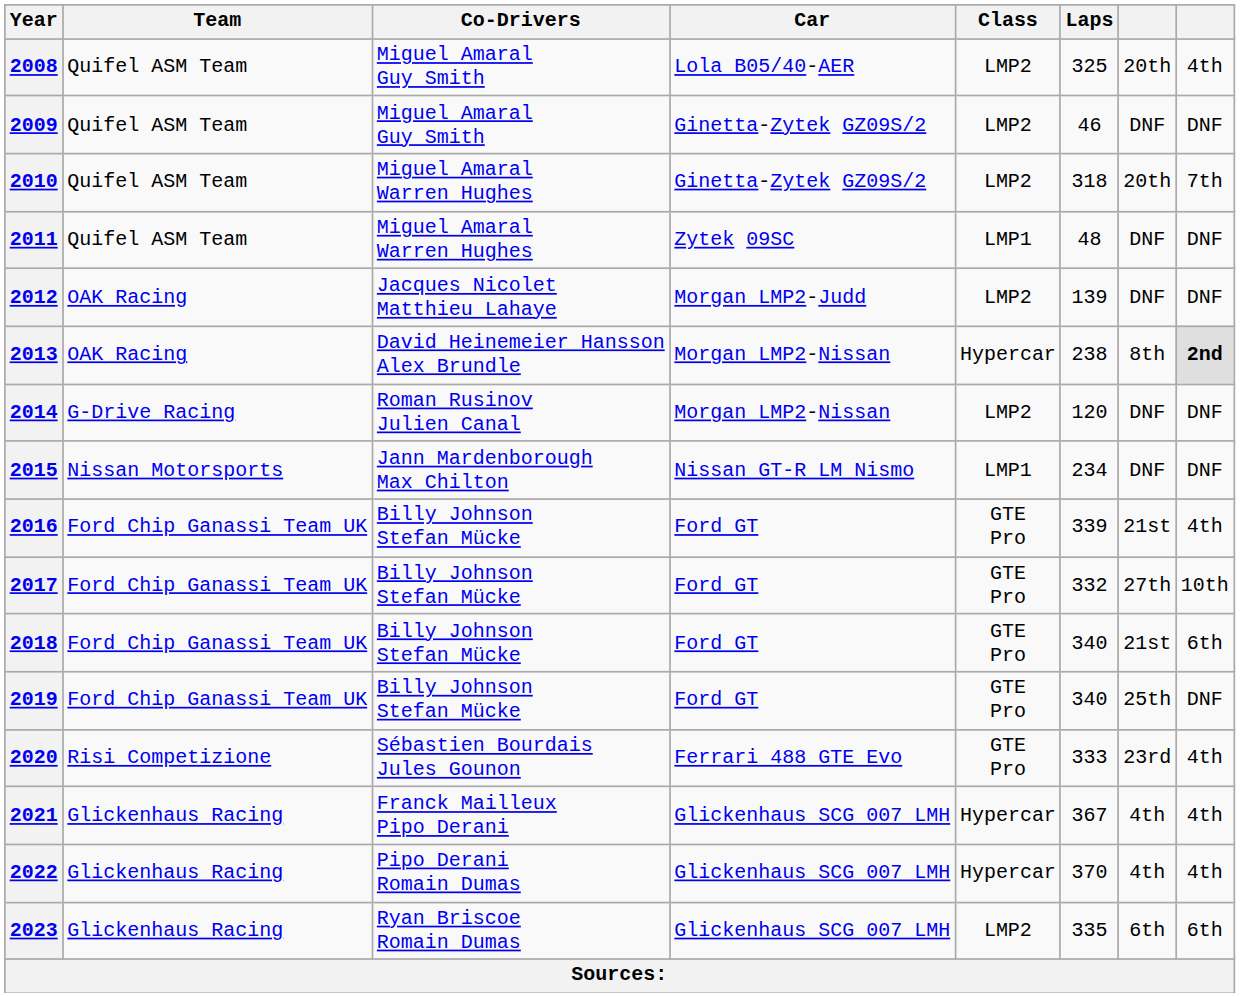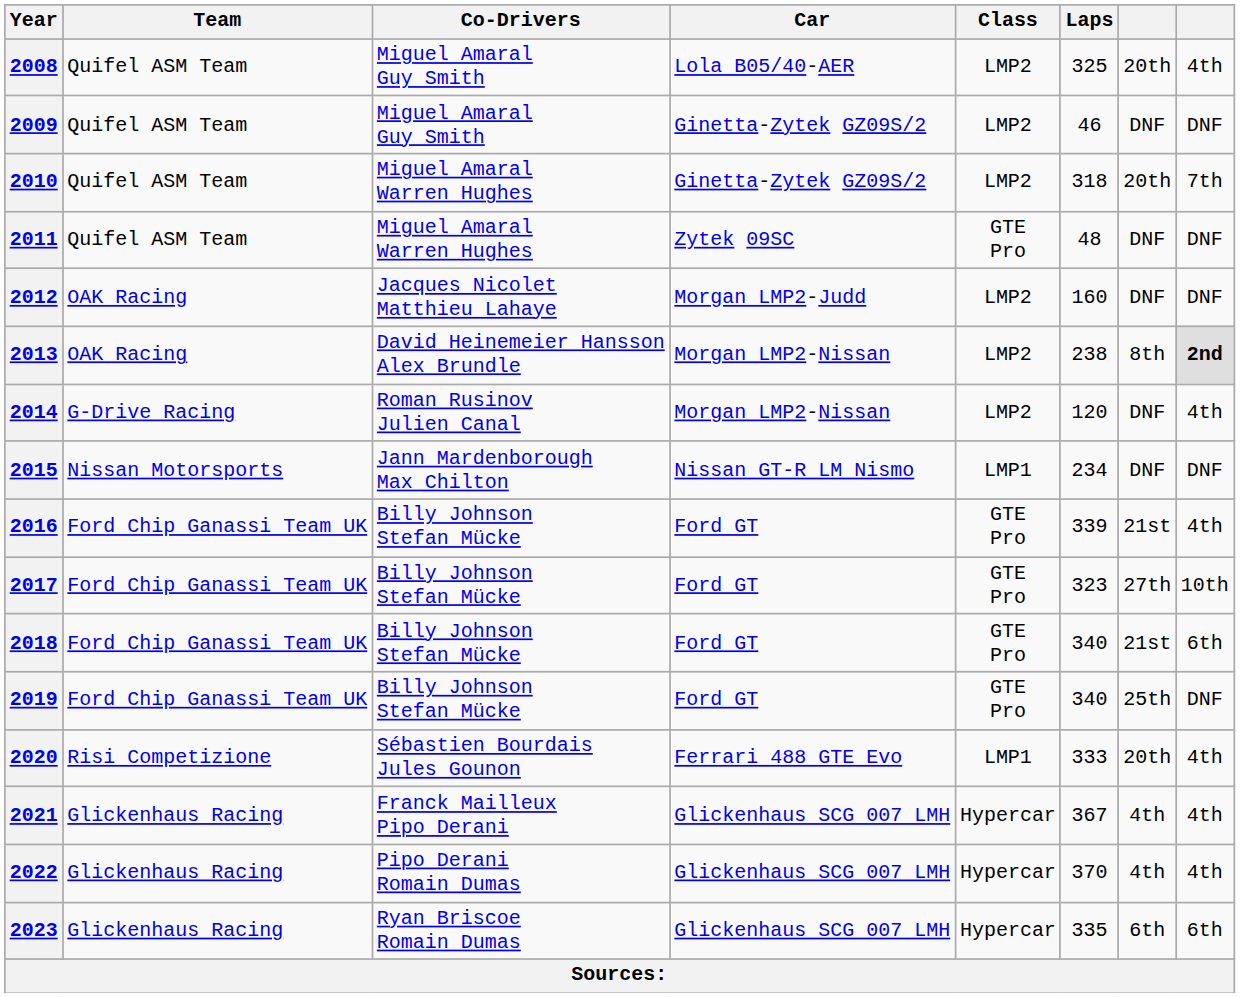 <table class="wikitable" style="text-align:center; font-size:90%">
 <tr>
 <th>Year</th>
 <th>Team</th>
 <th>Co-Drivers</th>
 <th>Car</th>
 <th>Class</th>
 <th>Laps</th>
 <th></th>
 <th></th>
 </tr>
 <tr>
 <th><a href='#'>2008</a></th>
 <td align="left"> Quifel ASM Team</td>
 <td align="left"> <a href='#'>Miguel Amaral</a><br> <a href='#'>Guy Smith</a></td>
 <td align="left"><a href='#'>Lola B05/40</a>-<a href='#'>AER</a></td>
 <td>LMP2</td>
 <td>325</td>
 <td>20th</td>
 <td>4th</td>
 </tr>
 <tr>
 <th><a href='#'>2009</a></th>
 <td align="left"> Quifel ASM Team</td>
 <td align="left"> <a href='#'>Miguel Amaral</a><br> <a href='#'>Guy Smith</a></td>
 <td align="left"><a href='#'>Ginetta</a>-<a href='#'>Zytek</a> <a href='#'>GZ09S/2</a></td>
 <td>LMP2</td>
 <td>46</td>
 <td>DNF</td>
 <td>DNF</td>
 </tr>
 <tr>
 <th><a href='#'>2010</a></th>
 <td align="left"> Quifel ASM Team</td>
 <td align="left"> <a href='#'>Miguel Amaral</a><br> <a href='#'>Warren Hughes</a></td>
 <td align="left"><a href='#'>Ginetta</a>-<a href='#'>Zytek</a> <a href='#'>GZ09S/2</a></td>
 <td>LMP2</td>
 <td>318</td>
 <td>20th</td>
 <td>7th</td>
 </tr>
 <tr>
 <th><a href='#'>2011</a></th>
 <td align="left"> Quifel ASM Team</td>
 <td align="left"> <a href='#'>Miguel Amaral</a><br> <a href='#'>Warren Hughes</a></td>
 <td align="left"><a href='#'>Zytek</a> <a href='#'>09SC</a></td>
-<td>LMP1</td>
+<td>GTE<br>Pro</td>
 <td>48</td>
 <td>DNF</td>
 <td>DNF</td>
 </tr>
 <tr>
 <th><a href='#'>2012</a></th>
 <td align="left"> <a href='#'>OAK Racing</a></td>
 <td align="left"> <a href='#'>Jacques Nicolet</a><br> <a href='#'>Matthieu Lahaye</a></td>
 <td align="left"><a href='#'>Morgan LMP2</a>-<a href='#'>Judd</a></td>
 <td>LMP2</td>
-<td>139</td>
+<td>160</td>
 <td>DNF</td>
 <td>DNF</td>
 </tr>
 <tr>
 <th><a href='#'>2013</a></th>
 <td align="left"> <a href='#'>OAK Racing</a></td>
 <td align="left" nowrap> <a href='#'>David Heinemeier Hansson</a><br> <a href='#'>Alex Brundle</a></td>
 <td align="left"><a href='#'>Morgan LMP2</a>-<a href='#'>Nissan</a></td>
-<td>Hypercar</td>
+<td>LMP2</td>
 <td>238</td>
 <td>8th</td>
 <td style="background:#DFDFDF;"><strong>2nd</strong></td>
 </tr>
 <tr>
 <th><a href='#'>2014</a></th>
 <td align="left"> <a href='#'>G-Drive Racing</a></td>
 <td align="left"> <a href='#'>Roman Rusinov</a><br> <a href='#'>Julien Canal</a></td>
 <td align="left"><a href='#'>Morgan LMP2</a>-<a href='#'>Nissan</a></td>
 <td>LMP2</td>
 <td>120</td>
 <td>DNF</td>
-<td>DNF</td>
+<td>4th</td>
 </tr>
 <tr>
 <th><a href='#'>2015</a></th>
 <td align="left"> <a href='#'>Nissan Motorsports</a></td>
 <td align="left"> <a href='#'>Jann Mardenborough</a><br> <a href='#'>Max Chilton</a></td>
 <td align="left"><a href='#'>Nissan GT-R LM Nismo</a></td>
 <td>LMP1</td>
 <td>234</td>
 <td>DNF</td>
 <td>DNF</td>
 </tr>
 <tr>
 <th><a href='#'>2016</a></th>
 <td align="left" nowrap> <a href='#'>Ford Chip Ganassi Team UK</a></td>
 <td align="left"> <a href='#'>Billy Johnson</a><br> <a href='#'>Stefan Mücke</a></td>
 <td align="left"><a href='#'>Ford GT</a></td>
 <td>GTE<br>Pro</td>
 <td>339</td>
 <td>21st</td>
 <td>4th</td>
 </tr>
 <tr>
 <th><a href='#'>2017</a></th>
 <td align="left"> <a href='#'>Ford Chip Ganassi Team UK</a></td>
 <td align="left"> <a href='#'>Billy Johnson</a><br> <a href='#'>Stefan Mücke</a></td>
 <td align="left"><a href='#'>Ford GT</a></td>
 <td>GTE<br>Pro</td>
-<td>332</td>
+<td>323</td>
 <td>27th</td>
 <td>10th</td>
 </tr>
 <tr>
 <th><a href='#'>2018</a></th>
 <td align="left"> <a href='#'>Ford Chip Ganassi Team UK</a></td>
 <td align="left"> <a href='#'>Billy Johnson</a><br> <a href='#'>Stefan Mücke</a></td>
 <td align="left"><a href='#'>Ford GT</a></td>
 <td>GTE<br>Pro</td>
 <td>340</td>
 <td>21st</td>
 <td>6th</td>
 </tr>
 <tr>
 <th><a href='#'>2019</a></th>
 <td align="left"> <a href='#'>Ford Chip Ganassi Team UK</a></td>
 <td align="left"> <a href='#'>Billy Johnson</a><br> <a href='#'>Stefan Mücke</a></td>
 <td align="left"><a href='#'>Ford GT</a></td>
 <td>GTE<br>Pro</td>
 <td>340</td>
 <td>25th</td>
 <td>DNF</td>
 </tr>
 <tr>
 <th><a href='#'>2020</a></th>
 <td align="left"> <a href='#'>Risi Competizione</a></td>
 <td align="left"> <a href='#'>Sébastien Bourdais</a><br> <a href='#'>Jules Gounon</a></td>
 <td align="left"><a href='#'>Ferrari 488 GTE Evo</a></td>
-<td>GTE<br>Pro</td>
+<td>LMP1</td>
 <td>333</td>
-<td>23rd</td>
+<td>20th</td>
 <td>4th</td>
 </tr>
 <tr>
 <th><a href='#'>2021</a></th>
 <td align="left"> <a href='#'>Glickenhaus Racing</a></td>
 <td align="left"> <a href='#'>Franck Mailleux</a><br> <a href='#'>Pipo Derani</a></td>
 <td align="left"><a href='#'>Glickenhaus SCG 007 LMH</a></td>
 <td>Hypercar</td>
 <td>367</td>
 <td>4th</td>
 <td>4th</td>
 </tr>
 <tr>
 <th><a href='#'>2022</a></th>
 <td align="left"> <a href='#'>Glickenhaus Racing</a></td>
 <td align="left"> <a href='#'>Pipo Derani</a><br> <a href='#'>Romain Dumas</a></td>
 <td align="left"><a href='#'>Glickenhaus SCG 007 LMH</a></td>
 <td>Hypercar</td>
 <td>370</td>
 <td>4th</td>
 <td>4th</td>
 </tr>
 <tr>
 <th><a href='#'>2023</a></th>
 <td align="left"> <a href='#'>Glickenhaus Racing</a></td>
 <td align="left"> <a href='#'>Ryan Briscoe</a><br> <a href='#'>Romain Dumas</a></td>
 <td align="left" nowrap><a href='#'>Glickenhaus SCG 007 LMH</a></td>
-<td>LMP2</td>
+<td>Hypercar</td>
 <td>335</td>
 <td>6th</td>
 <td>6th</td>
 </tr>
 <tr>
 <th colspan="8">Sources:</th>
 </tr>
 </table>
